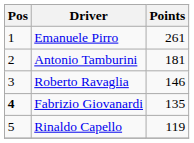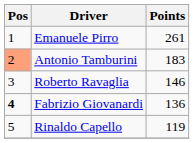 <table class="wikitable" style="font-size: 85%;">
 <tr>
 <th>Pos</th>
 <th>Driver</th>
 <th>Points</th>
 </tr>
 <tr>
 <td>1</td>
 <td> <a href='#'>Emanuele Pirro</a></td>
 <td align="right">261</td>
 </tr>
 <tr>
-<td>2</td>
+<td style="background: lightsalmon;">2</td>
 <td> <a href='#'>Antonio Tamburini</a></td>
-<td align="right">181</td>
+<td align="right">183</td>
 </tr>
 <tr>
 <td>3</td>
 <td> <a href='#'>Roberto Ravaglia</a></td>
 <td align="right">146</td>
 </tr>
 <tr>
 <td><strong>4</strong></td>
 <td> <a href='#'>Fabrizio Giovanardi</a></td>
-<td align="right">135</td>
+<td align="right">136</td>
 </tr>
 <tr>
 <td>5</td>
 <td> <a href='#'>Rinaldo Capello</a></td>
 <td align="right">119</td>
 </tr>
 <tr>
 </tr>
 </table>
